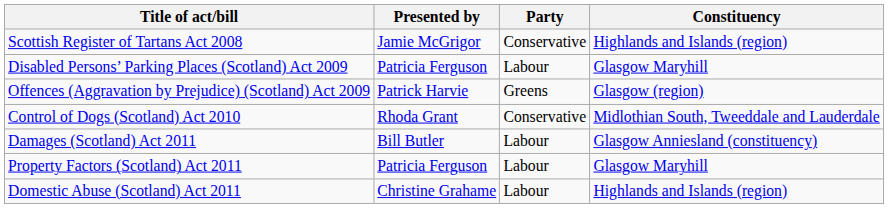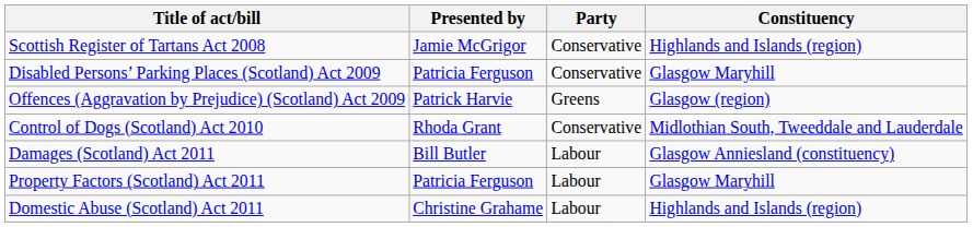 <table class="wikitable">
 <tr>
 <th>Title of act/bill</th>
 <th>Presented by</th>
 <th>Party</th>
 <th>Constituency</th>
 </tr>
 <tr>
 <td><a href='#'>Scottish Register of Tartans Act 2008</a></td>
 <td><a href='#'>Jamie McGrigor</a></td>
 <td>Conservative</td>
 <td><a href='#'>Highlands and Islands (region)</a></td>
 </tr>
 <tr>
 <td><a href='#'>Disabled Persons’ Parking Places (Scotland) Act 2009</a></td>
 <td><a href='#'>Patricia Ferguson</a></td>
-<td>Labour</td>
+<td>Conservative</td>
 <td><a href='#'>Glasgow Maryhill</a></td>
 </tr>
 <tr>
 <td><a href='#'>Offences (Aggravation by Prejudice) (Scotland) Act 2009</a></td>
 <td><a href='#'>Patrick Harvie</a></td>
 <td>Greens</td>
 <td><a href='#'>Glasgow (region)</a></td>
 </tr>
 <tr>
 <td><a href='#'>Control of Dogs (Scotland) Act 2010</a></td>
 <td><a href='#'>Rhoda Grant</a></td>
 <td>Conservative</td>
 <td><a href='#'>Midlothian South, Tweeddale and Lauderdale</a></td>
 </tr>
 <tr>
 <td><a href='#'>Damages (Scotland) Act 2011</a></td>
 <td><a href='#'>Bill Butler</a></td>
 <td>Labour</td>
 <td><a href='#'>Glasgow Anniesland (constituency)</a></td>
 </tr>
 <tr>
 <td><a href='#'>Property Factors (Scotland) Act 2011</a></td>
 <td><a href='#'>Patricia Ferguson</a></td>
 <td>Labour</td>
 <td><a href='#'>Glasgow Maryhill</a></td>
 </tr>
 <tr>
 <td><a href='#'>Domestic Abuse (Scotland) Act 2011</a></td>
 <td><a href='#'>Christine Grahame</a></td>
 <td>Labour</td>
 <td><a href='#'>Highlands and Islands (region)</a></td>
 </tr>
 </table>
